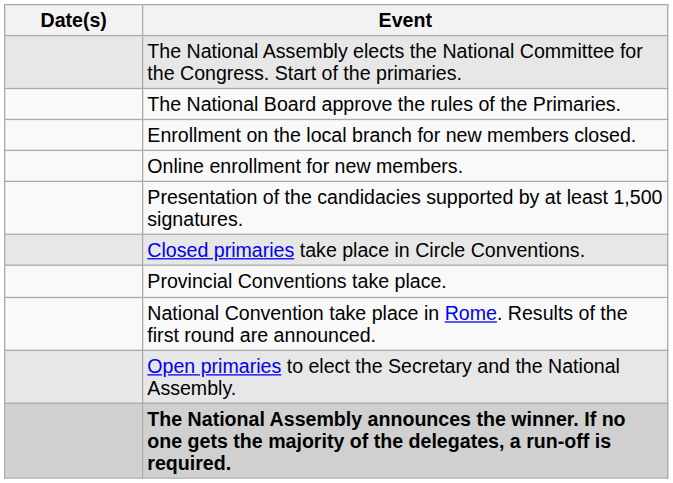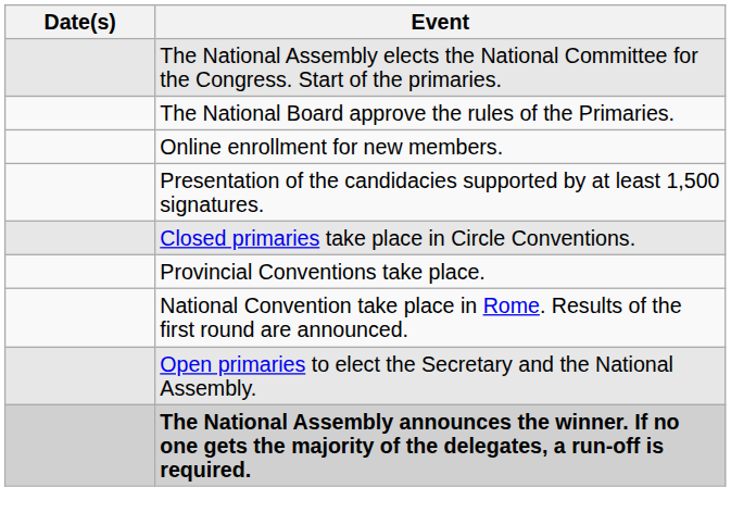 <table class="wikitable" style="text-align:left; font-size:95%;">
 <tr>
 <th width="100">Date(s)</th>
 <th width="400">Event</th>
 </tr>
 <tr bgcolor="#E7E7E7">
 <td></td>
 <td>The National Assembly elects the National Committee for the Congress. Start of the primaries.</td>
 </tr>
 <tr>
 <td></td>
 <td>The National Board approve the rules of the Primaries.</td>
-</tr>
-<tr>
-<td></td>
-<td>Enrollment on the local branch for new members closed.</td>
 </tr>
 <tr>
 <td></td>
 <td>Online enrollment for new members.</td>
 </tr>
 <tr>
 <td></td>
 <td>Presentation of the candidacies supported by at least 1,500 signatures.</td>
 </tr>
 <tr bgcolor="#E7E7E7">
 <td></td>
 <td><a href='#'>Closed primaries</a> take place in Circle Conventions.</td>
 </tr>
 <tr>
 <td></td>
 <td>Provincial Conventions take place.</td>
 </tr>
 <tr>
 <td></td>
 <td>National Convention take place in <a href='#'>Rome</a>. Results of the first round are announced.</td>
 </tr>
 <tr bgcolor="#E7E7E7">
 <td></td>
 <td><a href='#'>Open primaries</a> to elect the Secretary and the National Assembly.</td>
 </tr>
 <tr bgcolor="#D0D0D0">
 <td></td>
 <td><strong>The National Assembly announces the winner. If no one gets the majority of the delegates, a run-off is required.</strong></td>
 </tr>
 </table>
